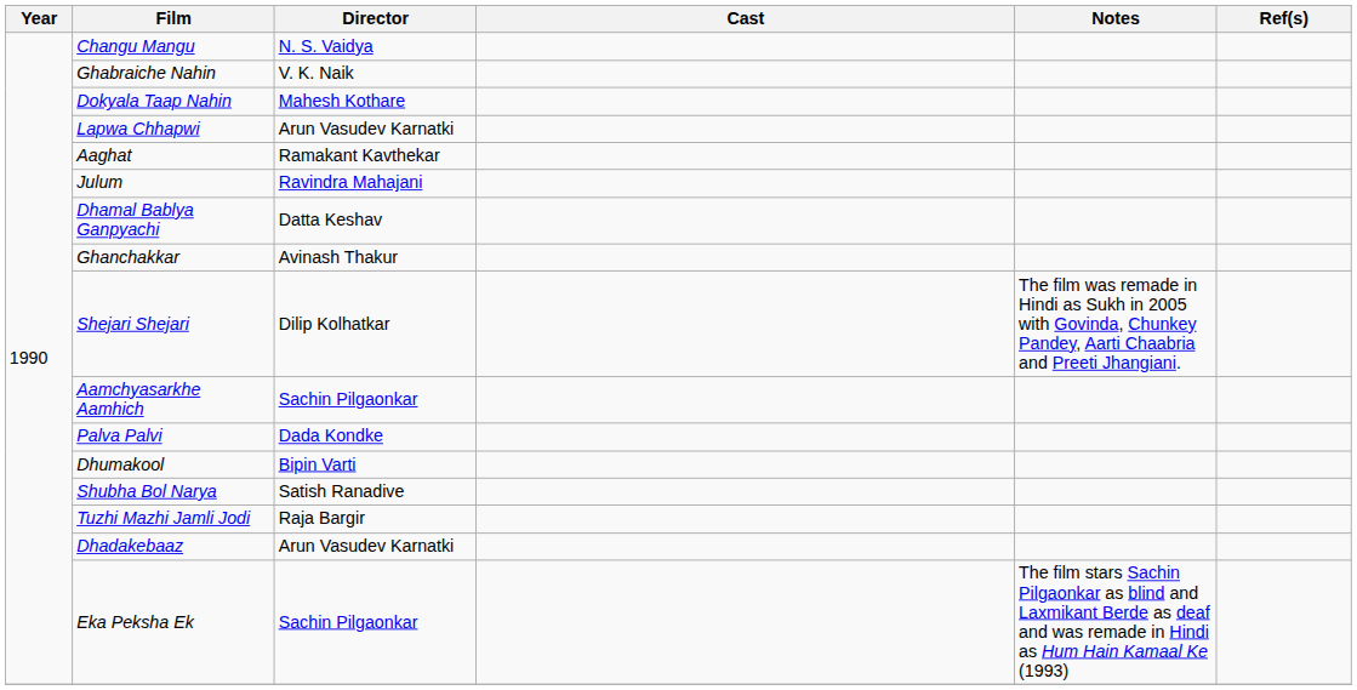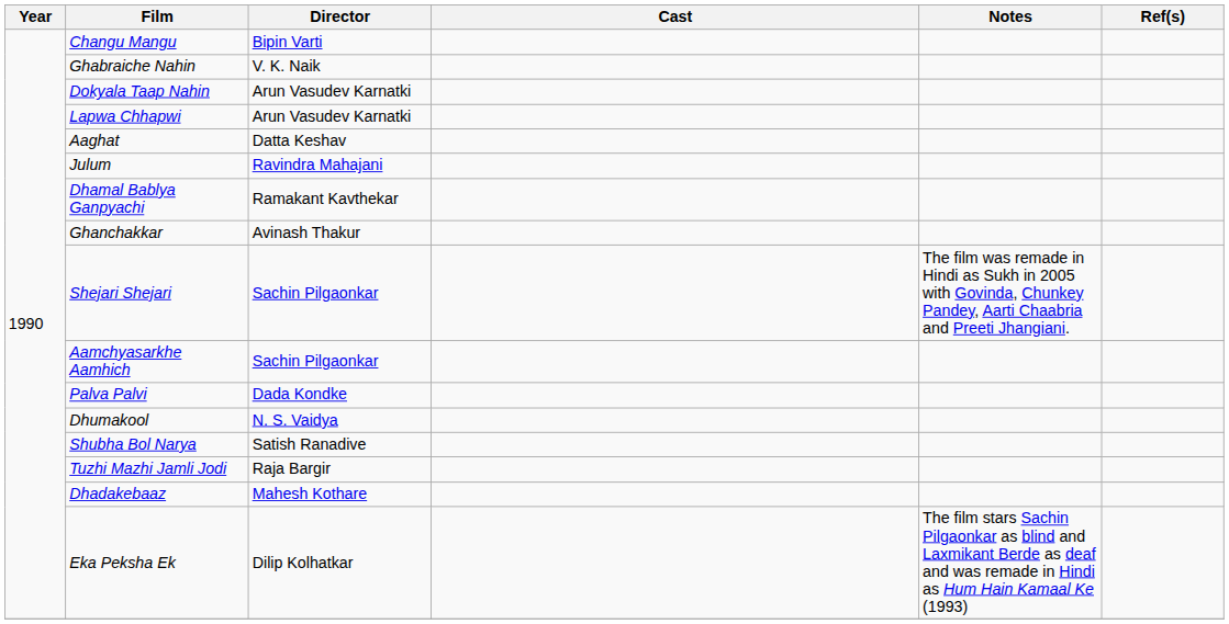 <table class ="wikitable sortable collapsible">
 <tr>
 <th style="width: 05%;">Year</th>
 <th style="width: 15%;">Film</th>
 <th style="width: 15%;">Director</th>
 <th style="width: 40%;" class="unsortable">Cast</th>
 <th style="width: 15%;" class="unsortable">Notes</th>
 <th style="width: 15%;" class="unsortable">Ref(s)</th>
 </tr>
 <tr>
 <td rowspan="16">1990</td>
 <td><em><a href='#'>Changu Mangu</a></em></td>
-<td><a href='#'>N. S. Vaidya</a></td>
+<td><a href='#'>Bipin Varti</a></td>
 <td></td>
 <td></td>
 <td></td>
 </tr>
 <tr>
 <td><em>Ghabraiche Nahin</em></td>
 <td>V. K. Naik</td>
 <td></td>
 <td></td>
 <td></td>
 </tr>
 <tr>
 <td><em><a href='#'>Dokyala Taap Nahin</a></em></td>
-<td><a href='#'>Mahesh Kothare</a></td>
+<td>Arun Vasudev Karnatki</td>
 <td></td>
 <td></td>
 <td></td>
 </tr>
 <tr>
 <td><em><a href='#'>Lapwa Chhapwi</a></em></td>
 <td>Arun Vasudev Karnatki</td>
 <td></td>
 <td></td>
 <td></td>
 </tr>
 <tr>
 <td><em>Aaghat</em></td>
-<td>Ramakant Kavthekar</td>
+<td>Datta Keshav</td>
 <td></td>
 <td></td>
 <td></td>
 </tr>
 <tr>
 <td><em>Julum</em></td>
 <td><a href='#'>Ravindra Mahajani</a></td>
 <td></td>
 <td></td>
 <td></td>
 </tr>
 <tr>
 <td><em><a href='#'>Dhamal Bablya Ganpyachi</a></em></td>
-<td>Datta Keshav</td>
+<td>Ramakant Kavthekar</td>
 <td></td>
 <td></td>
 <td></td>
 </tr>
 <tr>
 <td><em>Ghanchakkar </em></td>
 <td>Avinash Thakur</td>
 <td></td>
 <td></td>
 <td></td>
 </tr>
 <tr>
 <td><em><a href='#'>Shejari Shejari</a></em></td>
-<td>Dilip Kolhatkar</td>
+<td><a href='#'>Sachin Pilgaonkar</a></td>
 <td></td>
 <td>The film was remade in Hindi as Sukh in 2005 with <a href='#'>Govinda</a>, <a href='#'>Chunkey Pandey</a>, <a href='#'>Aarti Chaabria</a> and <a href='#'>Preeti Jhangiani</a>.</td>
 <td></td>
 </tr>
 <tr>
 <td><em><a href='#'>Aamchyasarkhe Aamhich</a></em></td>
 <td><a href='#'>Sachin Pilgaonkar</a></td>
 <td></td>
 <td></td>
 <td></td>
 </tr>
 <tr>
 <td><em><a href='#'>Palva Palvi</a></em></td>
 <td><a href='#'>Dada Kondke</a></td>
 <td></td>
 <td></td>
 <td></td>
 </tr>
 <tr>
 <td><em>Dhumakool </em></td>
-<td><a href='#'>Bipin Varti</a></td>
+<td><a href='#'>N. S. Vaidya</a></td>
 <td></td>
 <td></td>
 <td></td>
 </tr>
 <tr>
 <td><em><a href='#'>Shubha Bol Narya</a> </em></td>
 <td>Satish Ranadive</td>
 <td></td>
 <td></td>
 <td></td>
 </tr>
 <tr>
 <td><em><a href='#'>Tuzhi Mazhi Jamli Jodi</a></em></td>
 <td>Raja Bargir</td>
 <td></td>
 <td></td>
 <td></td>
 </tr>
 <tr>
 <td><em><a href='#'>Dhadakebaaz</a></em></td>
-<td>Arun Vasudev Karnatki</td>
+<td><a href='#'>Mahesh Kothare</a></td>
 <td></td>
 <td></td>
 <td></td>
 </tr>
 <tr>
 <td><em>Eka Peksha Ek</em></td>
-<td><a href='#'>Sachin Pilgaonkar</a></td>
+<td>Dilip Kolhatkar</td>
 <td></td>
 <td>The film stars <a href='#'>Sachin Pilgaonkar</a> as <a href='#'>blind</a> and <a href='#'>Laxmikant Berde</a> as <a href='#'>deaf</a> and was remade in <a href='#'>Hindi</a> as <em><a href='#'>Hum Hain Kamaal Ke</a></em> (1993)</td>
 <td></td>
 </tr>
 <tr>
 </tr>
 </table>
